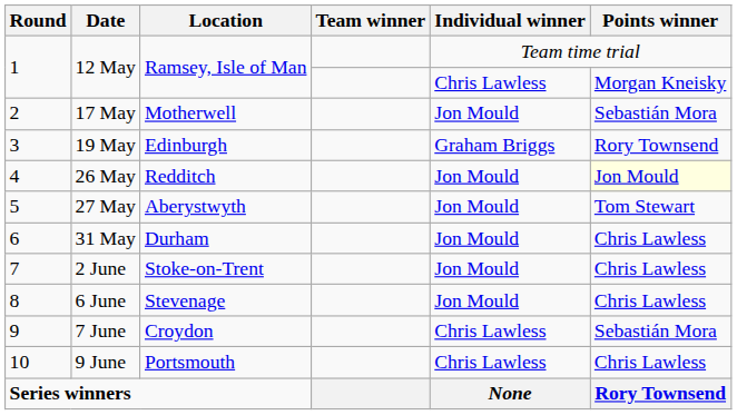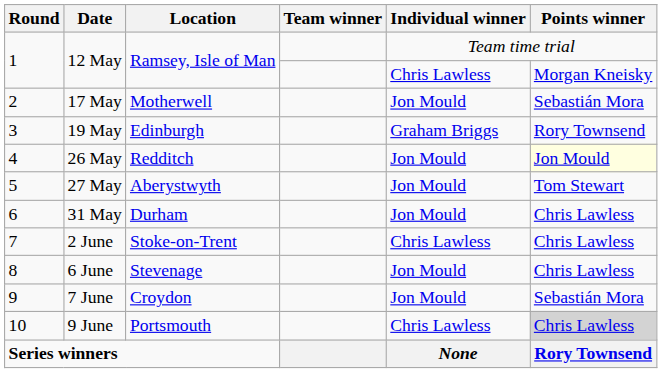 <table class=wikitable>
 <tr>
 <th>Round</th>
 <th>Date</th>
 <th>Location</th>
 <th>Team winner</th>
 <th>Individual winner</th>
 <th>Points winner</th>
 </tr>
 <tr>
 <td rowspan=2>1</td>
 <td rowspan=2>12 May</td>
 <td rowspan=2><a href='#'>Ramsey, Isle of Man</a></td>
 <td></td>
 <td colspan=2 align=center><em>Team time trial</em></td>
 </tr>
 <tr>
 <td></td>
 <td><a href='#'>Chris Lawless</a></td>
 <td><a href='#'>Morgan Kneisky</a></td>
 </tr>
 <tr>
 <td>2</td>
 <td>17 May</td>
 <td><a href='#'>Motherwell</a></td>
 <td></td>
 <td><a href='#'>Jon Mould</a></td>
 <td><a href='#'>Sebastián Mora</a></td>
 </tr>
 <tr>
 <td>3</td>
 <td>19 May</td>
 <td><a href='#'>Edinburgh</a></td>
 <td></td>
 <td><a href='#'>Graham Briggs</a></td>
 <td><a href='#'>Rory Townsend</a></td>
 </tr>
 <tr>
 <td>4</td>
 <td>26 May</td>
 <td><a href='#'>Redditch</a></td>
 <td></td>
 <td><a href='#'>Jon Mould</a></td>
 <td style="background: lightyellow;"><a href='#'>Jon Mould</a></td>
 </tr>
 <tr>
 <td>5</td>
 <td>27 May</td>
 <td><a href='#'>Aberystwyth</a></td>
 <td></td>
 <td><a href='#'>Jon Mould</a></td>
 <td><a href='#'>Tom Stewart</a></td>
 </tr>
 <tr>
 <td>6</td>
 <td>31 May</td>
 <td><a href='#'>Durham</a></td>
 <td></td>
 <td><a href='#'>Jon Mould</a></td>
 <td><a href='#'>Chris Lawless</a></td>
 </tr>
 <tr>
 <td>7</td>
 <td>2 June</td>
 <td><a href='#'>Stoke-on-Trent</a></td>
 <td></td>
-<td><a href='#'>Jon Mould</a></td>
+<td><a href='#'>Chris Lawless</a></td>
 <td><a href='#'>Chris Lawless</a></td>
 </tr>
 <tr>
 <td>8</td>
 <td>6 June</td>
 <td><a href='#'>Stevenage</a></td>
 <td></td>
 <td><a href='#'>Jon Mould</a></td>
 <td><a href='#'>Chris Lawless</a></td>
 </tr>
 <tr>
 <td>9</td>
 <td>7 June</td>
 <td><a href='#'>Croydon</a></td>
 <td></td>
-<td><a href='#'>Chris Lawless</a></td>
+<td><a href='#'>Jon Mould</a></td>
 <td><a href='#'>Sebastián Mora</a></td>
 </tr>
 <tr>
 <td>10</td>
 <td>9 June</td>
 <td><a href='#'>Portsmouth</a></td>
 <td></td>
 <td><a href='#'>Chris Lawless</a></td>
-<td><a href='#'>Chris Lawless</a></td>
+<td style="background: lightgrey;"><a href='#'>Chris Lawless</a></td>
 </tr>
 <tr>
 <td colspan="3"><strong>Series winners</strong></td>
 <th></th>
 <th><em>None</em></th>
 <th><a href='#'>Rory Townsend</a></th>
 </tr>
 </table>
